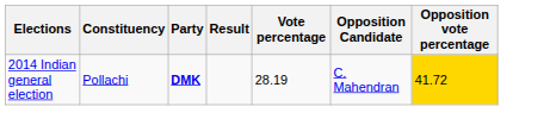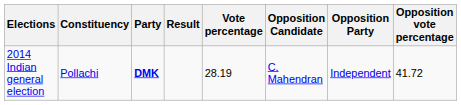 <table class="wikitable sortable">
 <tr>
 <th>Elections</th>
 <th>Constituency</th>
 <th>Party</th>
 <th>Result</th>
 <th>Vote percentage</th>
 <th>Opposition Candidate</th>
+<th>Opposition Party</th>
 <th>Opposition vote percentage</th>
 </tr>
 <tr>
 <td><a href='#'>2014 Indian general election</a></td>
 <td><a href='#'>Pollachi</a></td>
 <td><strong><a href='#'>DMK</a></strong></td>
 <td></td>
 <td>28.19</td>
 <td><a href='#'>C. Mahendran</a></td>
-<td style="background: gold;">41.72</td>
+<td><a href='#'>Independent</a></td>
+<td>41.72</td>
 </tr>
 </table>
